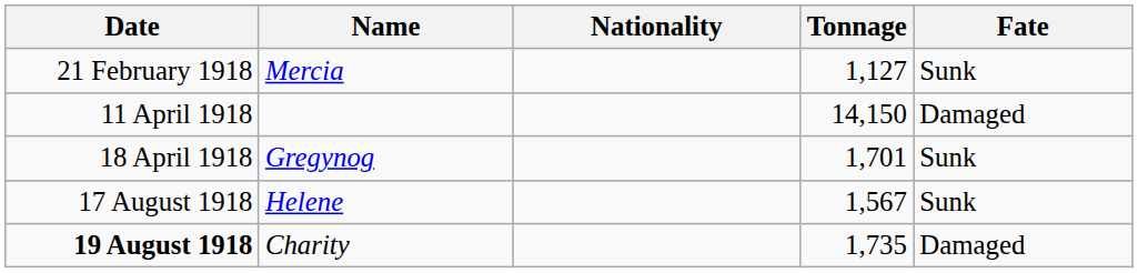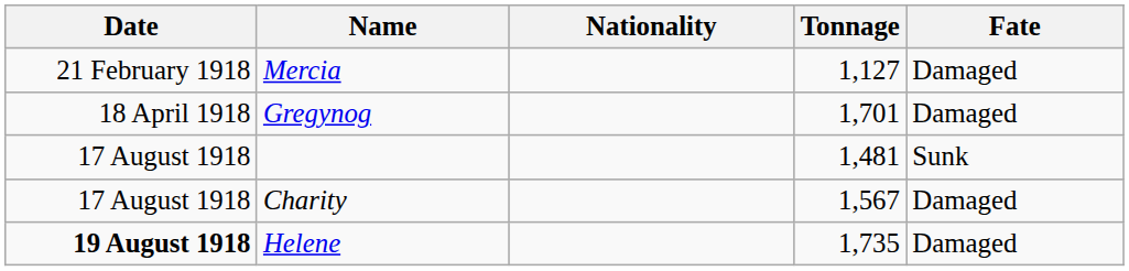 <table class="wikitable sortable">
 <tr>
 <th width="140px">Date</th>
 <th width="140px">Name</th>
 <th width="160px">Nationality</th>
 <th width="25px">Tonnage</th>
 <th width="120px">Fate</th>
 </tr>
 <tr>
 <td align="right">21 February 1918</td>
 <td align="left"><a href='#'><em>Mercia</em></a></td>
 <td align="left"></td>
 <td align="right">1,127</td>
-<td align="left">Sunk</td>
-</tr>
-<tr>
-<td align="right">11 April 1918</td>
-<td align="left"></td>
-<td align="left"></td>
-<td align="right">14,150</td>
 <td align="left">Damaged</td>
 </tr>
 <tr>
 <td align="right">18 April 1918</td>
 <td align="left"><a href='#'><em>Gregynog</em></a></td>
 <td align="left"></td>
 <td align="right">1,701</td>
+<td align="left">Damaged</td>
+</tr>
+<tr>
+<td align="right">17 August 1918</td>
+<td align="left"></td>
+<td align="left"></td>
+<td align="right">1,481</td>
 <td align="left">Sunk</td>
 </tr>
 <tr>
 <td align="right">17 August 1918</td>
-<td align="left"><a href='#'><em>Helene</em></a></td>
+<td align="left"><em>Charity</em></td>
 <td align="left"></td>
 <td align="right">1,567</td>
-<td align="left">Sunk</td>
+<td align="left">Damaged</td>
 </tr>
 <tr>
 <td align="right"><strong>19 August 1918</strong></td>
-<td align="left"><em>Charity</em></td>
+<td align="left"><a href='#'><em>Helene</em></a></td>
 <td align="left"></td>
 <td align="right">1,735</td>
 <td align="left">Damaged</td>
 </tr>
 </table>
